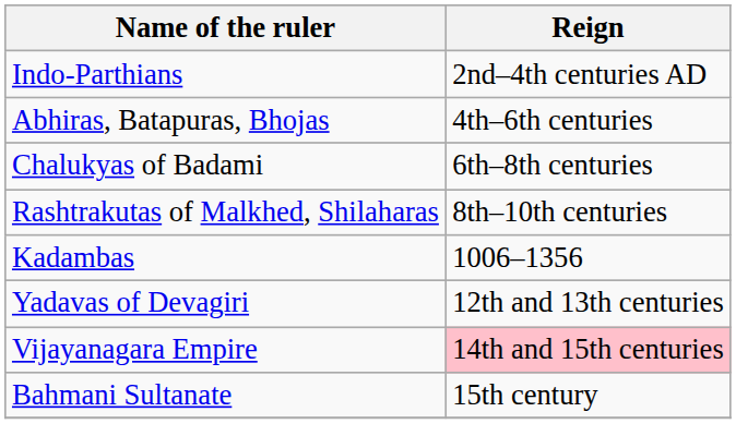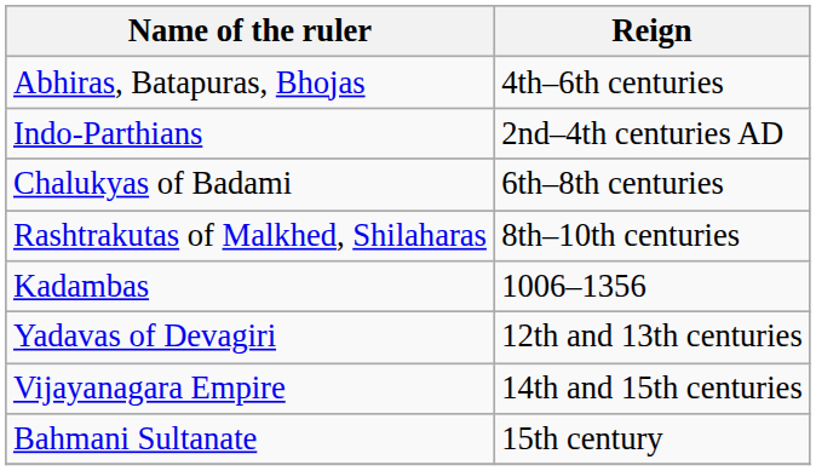 <table class="wikitable" border="88">
 <tr>
 <th>Name of the ruler</th>
 <th>Reign</th>
 </tr>
 <tr>
+<td><a href='#'>Abhiras</a>, Batapuras, <a href='#'>Bhojas</a></td>
+<td>4th–6th centuries</td>
+</tr>
+<tr>
 <td><a href='#'>Indo-Parthians</a></td>
 <td>2nd–4th centuries AD</td>
-</tr>
-<tr>
-<td><a href='#'>Abhiras</a>, Batapuras, <a href='#'>Bhojas</a></td>
-<td>4th–6th centuries</td>
 </tr>
 <tr>
 <td><a href='#'>Chalukyas</a> of Badami</td>
 <td>6th–8th centuries</td>
 </tr>
 <tr>
 <td><a href='#'>Rashtrakutas</a> of <a href='#'>Malkhed</a>, <a href='#'>Shilaharas</a></td>
 <td>8th–10th centuries</td>
 </tr>
 <tr |->
 <td><a href='#'>Kadambas</a></td>
 <td>1006–1356</td>
 </tr>
 <tr>
 <td><a href='#'>Yadavas of Devagiri</a></td>
 <td>12th and 13th centuries</td>
 </tr>
 <tr |->
 <td><a href='#'>Vijayanagara Empire</a></td>
-<td style="background: pink;">14th and 15th centuries</td>
+<td>14th and 15th centuries</td>
 </tr>
 <tr>
 <td><a href='#'>Bahmani Sultanate</a></td>
 <td>15th century</td>
 </tr>
 <tr>
 </tr>
 </table>
